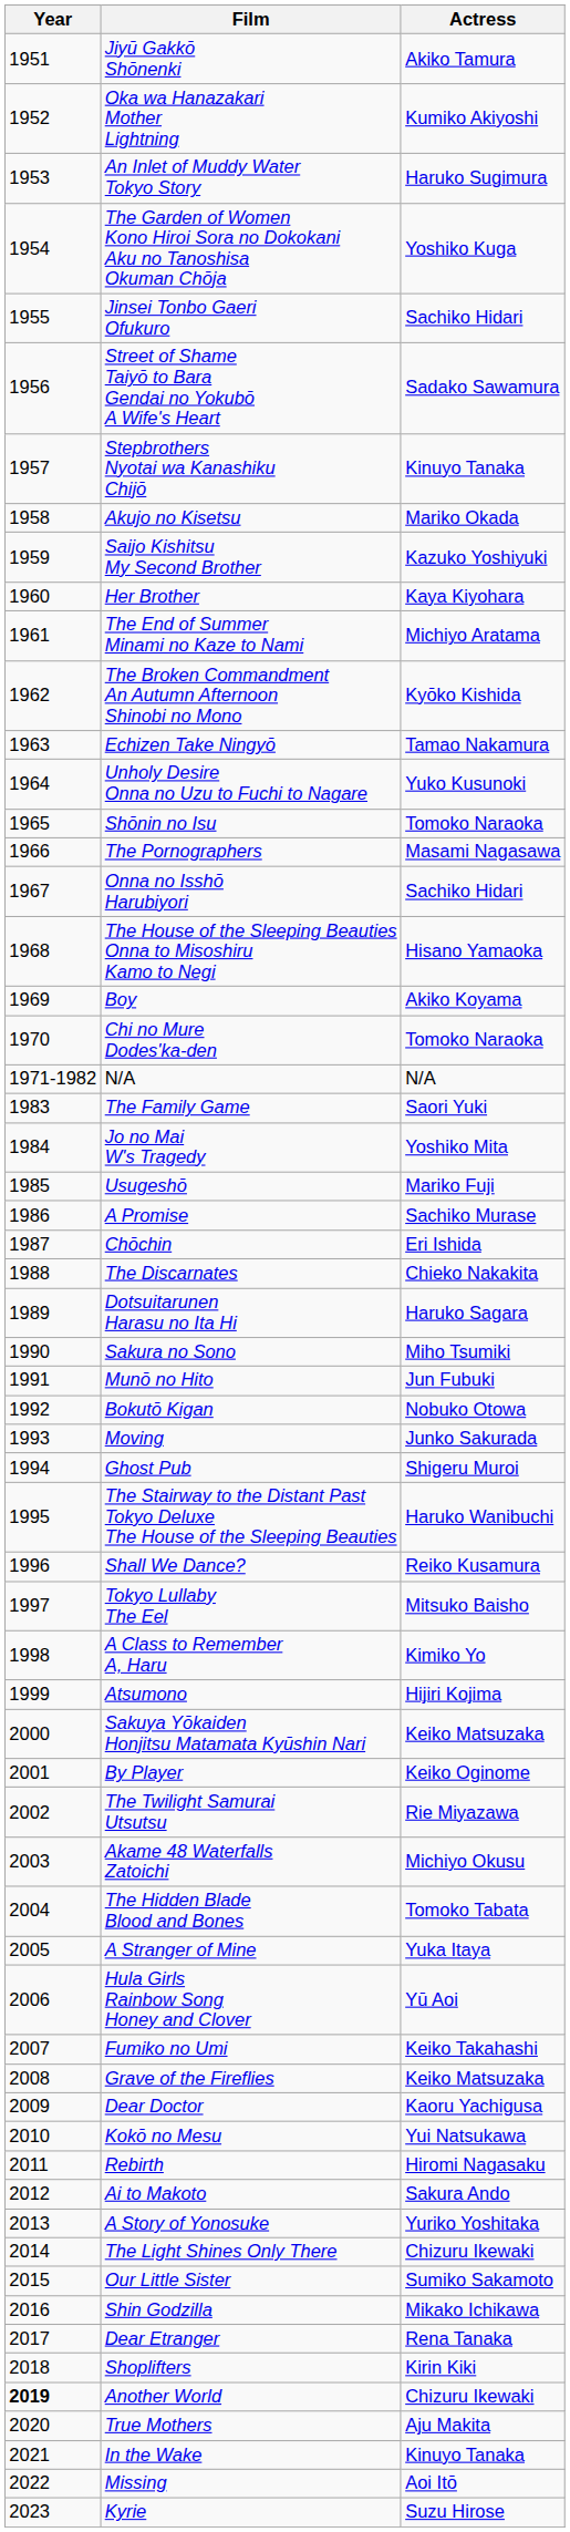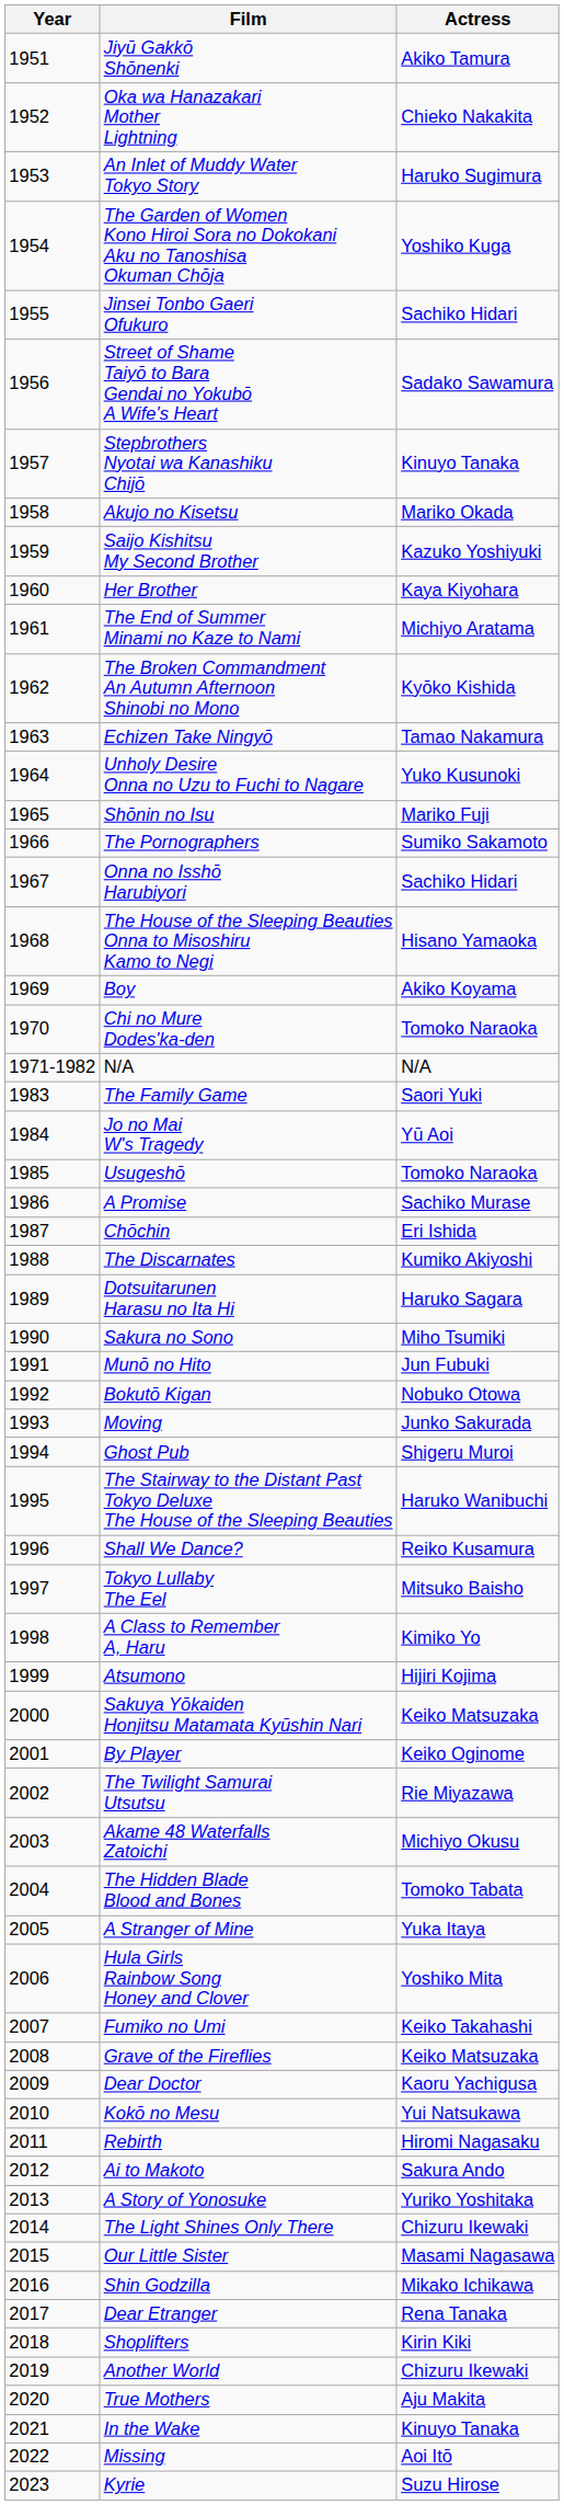 <table class="wikitable sortable">
 <tr>
 <th>Year</th>
 <th>Film</th>
 <th>Actress</th>
 </tr>
 <tr>
 <td>1951</td>
 <td><em><a href='#'>Jiyū Gakkō</a></em><br><em><a href='#'>Shōnenki</a></em></td>
 <td><a href='#'>Akiko Tamura</a></td>
 </tr>
 <tr>
 <td>1952</td>
 <td><em><a href='#'>Oka wa Hanazakari</a></em><br><em><a href='#'>Mother</a></em><br><em><a href='#'>Lightning</a></em></td>
-<td><a href='#'>Kumiko Akiyoshi</a></td>
+<td><a href='#'>Chieko Nakakita</a></td>
 </tr>
 <tr>
 <td>1953</td>
 <td><em><a href='#'>An Inlet of Muddy Water</a></em><br><em><a href='#'>Tokyo Story</a></em></td>
 <td><a href='#'>Haruko Sugimura</a></td>
 </tr>
 <tr>
 <td>1954</td>
 <td><em><a href='#'>The Garden of Women</a></em><br><em><a href='#'>Kono Hiroi Sora no Dokokani</a></em><br><em><a href='#'>Aku no Tanoshisa</a></em><br><em><a href='#'>Okuman Chōja</a></em></td>
 <td><a href='#'>Yoshiko Kuga</a></td>
 </tr>
 <tr>
 <td>1955</td>
 <td><em><a href='#'>Jinsei Tonbo Gaeri</a></em><br><em><a href='#'>Ofukuro</a></em></td>
 <td><a href='#'>Sachiko Hidari</a></td>
 </tr>
 <tr>
 <td>1956</td>
 <td><em><a href='#'>Street of Shame</a></em><br><em><a href='#'>Taiyō to Bara</a></em><br><em><a href='#'>Gendai no Yokubō</a></em><br><em><a href='#'>A Wife's Heart</a></em></td>
 <td><a href='#'>Sadako Sawamura</a></td>
 </tr>
 <tr>
 <td>1957</td>
 <td><em><a href='#'>Stepbrothers</a></em><br><em><a href='#'>Nyotai wa Kanashiku</a></em><br><em><a href='#'>Chijō</a></em></td>
 <td><a href='#'>Kinuyo Tanaka</a></td>
 </tr>
 <tr>
 <td>1958</td>
 <td><em><a href='#'>Akujo no Kisetsu</a></em></td>
 <td><a href='#'>Mariko Okada</a></td>
 </tr>
 <tr>
 <td>1959</td>
 <td><em><a href='#'>Saijo Kishitsu</a></em><br><em><a href='#'>My Second Brother</a></em></td>
 <td><a href='#'>Kazuko Yoshiyuki</a></td>
 </tr>
 <tr>
 <td>1960</td>
 <td><em><a href='#'>Her Brother</a></em></td>
 <td><a href='#'>Kaya Kiyohara</a></td>
 </tr>
 <tr>
 <td>1961</td>
 <td><em><a href='#'>The End of Summer</a></em><br><em><a href='#'>Minami no Kaze to Nami</a></em></td>
 <td><a href='#'>Michiyo Aratama</a></td>
 </tr>
 <tr>
 <td>1962</td>
 <td><em><a href='#'>The Broken Commandment</a></em><br><em><a href='#'>An Autumn Afternoon</a></em><br><em><a href='#'>Shinobi no Mono</a></em></td>
 <td><a href='#'>Kyōko Kishida</a></td>
 </tr>
 <tr>
 <td>1963</td>
 <td><em><a href='#'>Echizen Take Ningyō</a></em></td>
 <td><a href='#'>Tamao Nakamura</a></td>
 </tr>
 <tr>
 <td>1964</td>
 <td><em><a href='#'>Unholy Desire</a></em><br><em><a href='#'>Onna no Uzu to Fuchi to Nagare</a></em></td>
 <td><a href='#'>Yuko Kusunoki</a></td>
 </tr>
 <tr>
 <td>1965</td>
 <td><em><a href='#'>Shōnin no Isu</a></em></td>
-<td><a href='#'>Tomoko Naraoka</a></td>
+<td><a href='#'>Mariko Fuji</a></td>
 </tr>
 <tr>
 <td>1966</td>
 <td><em><a href='#'>The Pornographers</a></em></td>
-<td><a href='#'>Masami Nagasawa</a></td>
+<td><a href='#'>Sumiko Sakamoto</a></td>
 </tr>
 <tr>
 <td>1967</td>
 <td><em><a href='#'>Onna no Isshō</a></em><br><em><a href='#'>Harubiyori</a></em></td>
 <td><a href='#'>Sachiko Hidari</a></td>
 </tr>
 <tr>
 <td>1968</td>
 <td><em><a href='#'>The House of the Sleeping Beauties</a></em><br><em><a href='#'>Onna to Misoshiru</a></em><br><em><a href='#'>Kamo to Negi</a></em></td>
 <td><a href='#'>Hisano Yamaoka</a></td>
 </tr>
 <tr>
 <td>1969</td>
 <td><em><a href='#'>Boy</a></em></td>
 <td><a href='#'>Akiko Koyama</a></td>
 </tr>
 <tr>
 <td>1970</td>
 <td><em><a href='#'>Chi no Mure</a></em><br><em><a href='#'>Dodes'ka-den</a></em></td>
 <td><a href='#'>Tomoko Naraoka</a></td>
 </tr>
 <tr>
 <td>1971-1982</td>
 <td>N/A</td>
 <td>N/A</td>
 </tr>
 <tr>
 <td>1983</td>
 <td><em><a href='#'>The Family Game</a></em></td>
 <td><a href='#'>Saori Yuki</a></td>
 </tr>
 <tr>
 <td>1984</td>
 <td><em><a href='#'>Jo no Mai</a></em><br><em><a href='#'>W's Tragedy</a></em></td>
-<td><a href='#'>Yoshiko Mita</a></td>
+<td><a href='#'>Yū Aoi</a></td>
 </tr>
 <tr>
 <td>1985</td>
 <td><em><a href='#'>Usugeshō</a></em></td>
-<td><a href='#'>Mariko Fuji</a></td>
+<td><a href='#'>Tomoko Naraoka</a></td>
 </tr>
 <tr>
 <td>1986</td>
 <td><em><a href='#'>A Promise</a></em></td>
 <td><a href='#'>Sachiko Murase</a></td>
 </tr>
 <tr>
 <td>1987</td>
 <td><em><a href='#'>Chōchin</a></em></td>
 <td><a href='#'>Eri Ishida</a></td>
 </tr>
 <tr>
 <td>1988</td>
 <td><em><a href='#'>The Discarnates</a></em></td>
-<td><a href='#'>Chieko Nakakita</a></td>
+<td><a href='#'>Kumiko Akiyoshi</a></td>
 </tr>
 <tr>
 <td>1989</td>
 <td><em><a href='#'>Dotsuitarunen</a></em><br><em><a href='#'>Harasu no Ita Hi</a></em></td>
 <td><a href='#'>Haruko Sagara</a></td>
 </tr>
 <tr>
 <td>1990</td>
 <td><em><a href='#'>Sakura no Sono</a></em></td>
 <td><a href='#'>Miho Tsumiki</a></td>
 </tr>
 <tr>
 <td>1991</td>
 <td><em><a href='#'>Munō no Hito</a></em></td>
 <td><a href='#'>Jun Fubuki</a></td>
 </tr>
 <tr>
 <td>1992</td>
 <td><em><a href='#'>Bokutō Kigan</a></em></td>
 <td><a href='#'>Nobuko Otowa</a></td>
 </tr>
 <tr>
 <td>1993</td>
 <td><em><a href='#'>Moving</a></em></td>
 <td><a href='#'>Junko Sakurada</a></td>
 </tr>
 <tr>
 <td>1994</td>
 <td><em><a href='#'>Ghost Pub</a></em></td>
 <td><a href='#'>Shigeru Muroi</a></td>
 </tr>
 <tr>
 <td>1995</td>
 <td><em><a href='#'>The Stairway to the Distant Past</a></em><br><em><a href='#'>Tokyo Deluxe </a></em><br><em><a href='#'>The House of the Sleeping Beauties</a></em></td>
 <td><a href='#'>Haruko Wanibuchi</a></td>
 </tr>
 <tr>
 <td>1996</td>
 <td><em><a href='#'>Shall We Dance?</a></em></td>
 <td><a href='#'>Reiko Kusamura</a></td>
 </tr>
 <tr>
 <td>1997</td>
 <td><em><a href='#'>Tokyo Lullaby</a></em><br><em><a href='#'>The Eel</a></em></td>
 <td><a href='#'>Mitsuko Baisho</a></td>
 </tr>
 <tr>
 <td>1998</td>
 <td><em><a href='#'>A Class to Remember</a></em><br><em><a href='#'>A, Haru</a></em></td>
 <td><a href='#'>Kimiko Yo</a></td>
 </tr>
 <tr>
 <td>1999</td>
 <td><em><a href='#'>Atsumono</a></em></td>
 <td><a href='#'>Hijiri Kojima</a></td>
 </tr>
 <tr>
 <td>2000</td>
 <td><em><a href='#'>Sakuya Yōkaiden</a></em><br><em><a href='#'>Honjitsu Matamata Kyūshin Nari</a></em></td>
 <td><a href='#'>Keiko Matsuzaka</a></td>
 </tr>
 <tr>
 <td>2001</td>
 <td><em><a href='#'>By Player</a></em></td>
 <td><a href='#'>Keiko Oginome</a></td>
 </tr>
 <tr>
 <td>2002</td>
 <td><em><a href='#'>The Twilight Samurai</a></em><br><em><a href='#'>Utsutsu</a></em></td>
 <td><a href='#'>Rie Miyazawa</a></td>
 </tr>
 <tr>
 <td>2003</td>
 <td><em><a href='#'>Akame 48 Waterfalls</a></em><br><em><a href='#'>Zatoichi</a></em></td>
 <td><a href='#'>Michiyo Okusu</a></td>
 </tr>
 <tr>
 <td>2004</td>
 <td><em><a href='#'>The Hidden Blade</a></em><br><em><a href='#'>Blood and Bones</a></em></td>
 <td><a href='#'>Tomoko Tabata</a></td>
 </tr>
 <tr>
 <td>2005</td>
 <td><em><a href='#'>A Stranger of Mine</a></em></td>
 <td><a href='#'>Yuka Itaya</a></td>
 </tr>
 <tr>
 <td>2006</td>
 <td><em><a href='#'>Hula Girls</a></em><br><em><a href='#'>Rainbow Song</a></em><br><em><a href='#'>Honey and Clover</a></em></td>
-<td><a href='#'>Yū Aoi</a></td>
+<td><a href='#'>Yoshiko Mita</a></td>
 </tr>
 <tr>
 <td>2007</td>
 <td><em><a href='#'>Fumiko no Umi</a></em></td>
 <td><a href='#'>Keiko Takahashi</a></td>
 </tr>
 <tr>
 <td>2008</td>
 <td><em><a href='#'>Grave of the Fireflies</a></em></td>
 <td><a href='#'>Keiko Matsuzaka</a></td>
 </tr>
 <tr>
 <td>2009</td>
 <td><em><a href='#'>Dear Doctor</a></em></td>
 <td><a href='#'>Kaoru Yachigusa</a></td>
 </tr>
 <tr>
 <td>2010</td>
 <td><em><a href='#'>Kokō no Mesu</a></em></td>
 <td><a href='#'>Yui Natsukawa</a></td>
 </tr>
 <tr>
 <td>2011</td>
 <td><em><a href='#'>Rebirth</a></em></td>
 <td><a href='#'>Hiromi Nagasaku</a></td>
 </tr>
 <tr>
 <td>2012</td>
 <td><em><a href='#'>Ai to Makoto</a></em></td>
 <td><a href='#'>Sakura Ando</a></td>
 </tr>
 <tr>
 <td>2013</td>
 <td><em><a href='#'>A Story of Yonosuke</a></em></td>
 <td><a href='#'>Yuriko Yoshitaka</a></td>
 </tr>
 <tr>
 <td>2014</td>
 <td><em><a href='#'>The Light Shines Only There</a></em></td>
 <td><a href='#'>Chizuru Ikewaki</a></td>
 </tr>
 <tr>
 <td>2015</td>
 <td><em><a href='#'>Our Little Sister</a></em></td>
-<td><a href='#'>Sumiko Sakamoto</a></td>
+<td><a href='#'>Masami Nagasawa</a></td>
 </tr>
 <tr>
 <td>2016</td>
 <td><em><a href='#'>Shin Godzilla</a></em></td>
 <td><a href='#'>Mikako Ichikawa</a></td>
 </tr>
 <tr>
 <td>2017</td>
 <td><em><a href='#'>Dear Etranger</a></em></td>
 <td><a href='#'>Rena Tanaka</a></td>
 </tr>
 <tr>
 <td>2018</td>
 <td><em><a href='#'>Shoplifters</a></em></td>
 <td><a href='#'>Kirin Kiki</a></td>
 </tr>
 <tr>
-<td><strong>2019</strong></td>
+<td>2019</td>
 <td><em><a href='#'>Another World</a></em></td>
 <td><a href='#'>Chizuru Ikewaki</a></td>
 </tr>
 <tr>
 <td>2020</td>
 <td><em><a href='#'>True Mothers</a></em></td>
 <td><a href='#'>Aju Makita</a></td>
 </tr>
 <tr>
 <td>2021</td>
 <td><em><a href='#'>In the Wake</a></em></td>
 <td><a href='#'>Kinuyo Tanaka</a></td>
 </tr>
 <tr>
 <td>2022</td>
 <td><em><a href='#'>Missing</a></em></td>
 <td><a href='#'>Aoi Itō</a></td>
 </tr>
 <tr>
 <td>2023</td>
 <td><em><a href='#'>Kyrie</a></em></td>
 <td><a href='#'>Suzu Hirose</a></td>
 </tr>
 <tr>
 </tr>
 </table>
